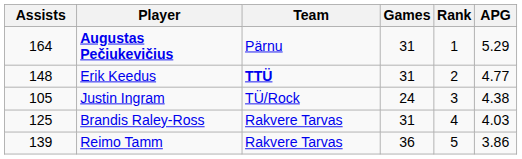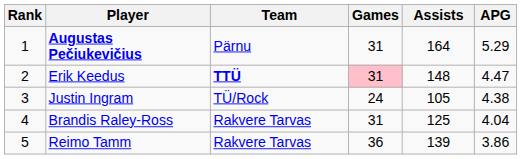 <table class="wikitable sortable" style="text-align: center">
 <tr>
-<th width=75>Assists</th>
+<th>Rank</th>
 <th width=180>Player</th>
 <th width=150>Team</th>
 <th>Games</th>
-<th>Rank</th>
+<th width=75>Assists</th>
 <th width=40>APG</th>
 </tr>
 <tr>
-<td>164</td>
+<td>1</td>
 <td align="left"> <strong><a href='#'>Augustas Pečiukevičius</a></strong></td>
 <td align="left"><a href='#'>Pärnu</a></td>
 <td>31</td>
-<td>1</td>
+<td>164</td>
 <td>5.29</td>
 </tr>
 <tr>
-<td>148</td>
+<td>2</td>
 <td align="left"> <a href='#'>Erik Keedus</a></td>
 <td align="left"><strong><a href='#'>TTÜ</a></strong></td>
-<td>31</td>
-<td>2</td>
-<td>4.77</td>
+<td style="background: pink;">31</td>
+<td>148</td>
+<td>4.47</td>
 </tr>
 <tr>
-<td>105</td>
+<td>3</td>
 <td align="left"> <a href='#'>Justin Ingram</a></td>
 <td align="left"><a href='#'>TÜ/Rock</a></td>
 <td>24</td>
-<td>3</td>
+<td>105</td>
 <td>4.38</td>
 </tr>
 <tr>
-<td>125</td>
+<td>4</td>
 <td align="left"> <a href='#'>Brandis Raley-Ross</a></td>
 <td align="left"><a href='#'>Rakvere Tarvas</a></td>
 <td>31</td>
-<td>4</td>
-<td>4.03</td>
+<td>125</td>
+<td>4.04</td>
 </tr>
 <tr>
-<td>139</td>
+<td>5</td>
 <td align="left"> <a href='#'>Reimo Tamm</a></td>
 <td align="left"><a href='#'>Rakvere Tarvas</a></td>
 <td>36</td>
-<td>5</td>
+<td>139</td>
 <td>3.86</td>
 </tr>
 </table>
